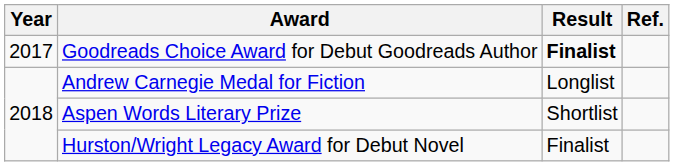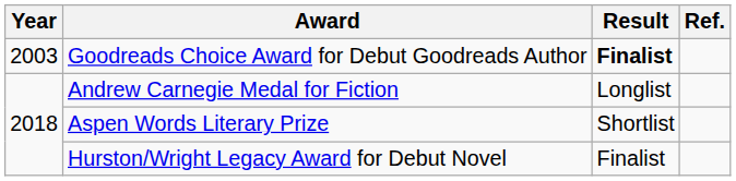 <table class="wikitable sortable mw-collapsible">
 <tr>
 <th>Year</th>
 <th>Award</th>
 <th>Result</th>
 <th>Ref.</th>
 </tr>
 <tr>
-<td>2017</td>
+<td>2003</td>
 <td><a href='#'>Goodreads Choice Award</a> for Debut Goodreads Author</td>
 <td><strong>Finalist</strong></td>
 <td></td>
 </tr>
 <tr>
 <td rowspan="3">2018</td>
 <td><a href='#'>Andrew Carnegie Medal for Fiction</a></td>
 <td>Longlist</td>
 <td></td>
 </tr>
 <tr>
 <td><a href='#'>Aspen Words Literary Prize</a></td>
 <td>Shortlist</td>
 <td></td>
 </tr>
 <tr>
 <td><a href='#'>Hurston/Wright Legacy Award</a> for Debut Novel</td>
 <td>Finalist</td>
 <td></td>
 </tr>
 </table>
